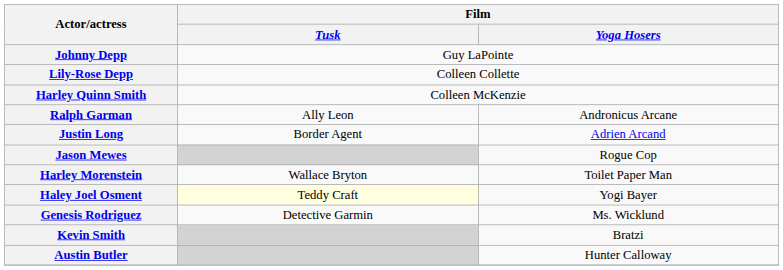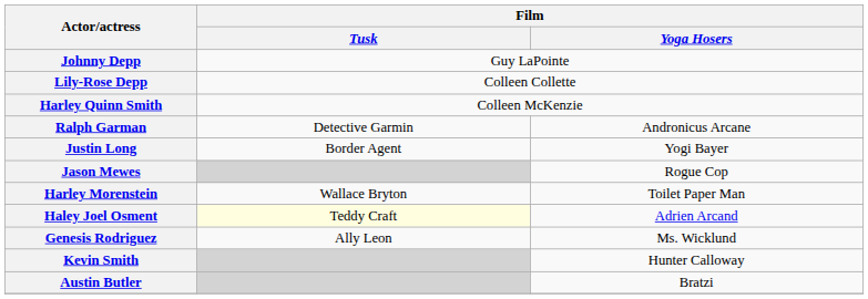 <table class="wikitable" style="text-align:center">
 <tr>
 <th rowspan="2" width="15%">Actor/actress</th>
 <th colspan="3" align="center">Film</th>
 </tr>
 <tr>
 <th width="26%"><em><a href='#'>Tusk</a></em></th>
 <th width="26%"><em><a href='#'>Yoga Hosers</a></em></th>
 </tr>
 <tr>
 <th><a href='#'>Johnny Depp</a></th>
 <td colspan=2>Guy LaPointe</td>
 </tr>
 <tr>
 <th><a href='#'>Lily-Rose Depp</a></th>
 <td colspan=2>Colleen Collette</td>
 </tr>
 <tr>
 <th><a href='#'>Harley Quinn Smith</a></th>
 <td colspan=2>Colleen McKenzie</td>
 </tr>
 <tr>
 <th><a href='#'>Ralph Garman</a></th>
-<td>Ally Leon</td>
+<td>Detective Garmin</td>
 <td>Andronicus Arcane</td>
 </tr>
 <tr>
 <th><a href='#'>Justin Long</a></th>
 <td>Border Agent</td>
-<td><a href='#'>Adrien Arcand</a></td>
+<td>Yogi Bayer</td>
 </tr>
 <tr>
 <th><a href='#'>Jason Mewes</a></th>
 <td colspan="1" style="background-color:lightgrey;"> </td>
 <td>Rogue Cop</td>
 </tr>
 <tr>
 <th><a href='#'>Harley Morenstein</a></th>
 <td>Wallace Bryton</td>
 <td>Toilet Paper Man</td>
 </tr>
 <tr>
 <th><a href='#'>Haley Joel Osment</a></th>
 <td style="background: lightyellow;">Teddy Craft</td>
-<td>Yogi Bayer</td>
+<td><a href='#'>Adrien Arcand</a></td>
 </tr>
 <tr>
 <th><a href='#'>Genesis Rodriguez</a></th>
-<td>Detective Garmin</td>
+<td>Ally Leon</td>
 <td>Ms. Wicklund</td>
 </tr>
 <tr>
 <th><a href='#'>Kevin Smith</a></th>
 <td colspan="1" style="background-color:lightgrey;"> </td>
-<td>Bratzi</td>
+<td>Hunter Calloway</td>
 </tr>
 <tr>
 <th><a href='#'>Austin Butler</a></th>
 <td colspan="1" style="background-color:lightgrey;"> </td>
-<td>Hunter Calloway</td>
+<td>Bratzi</td>
 </tr>
 <tr>
 </tr>
 </table>
